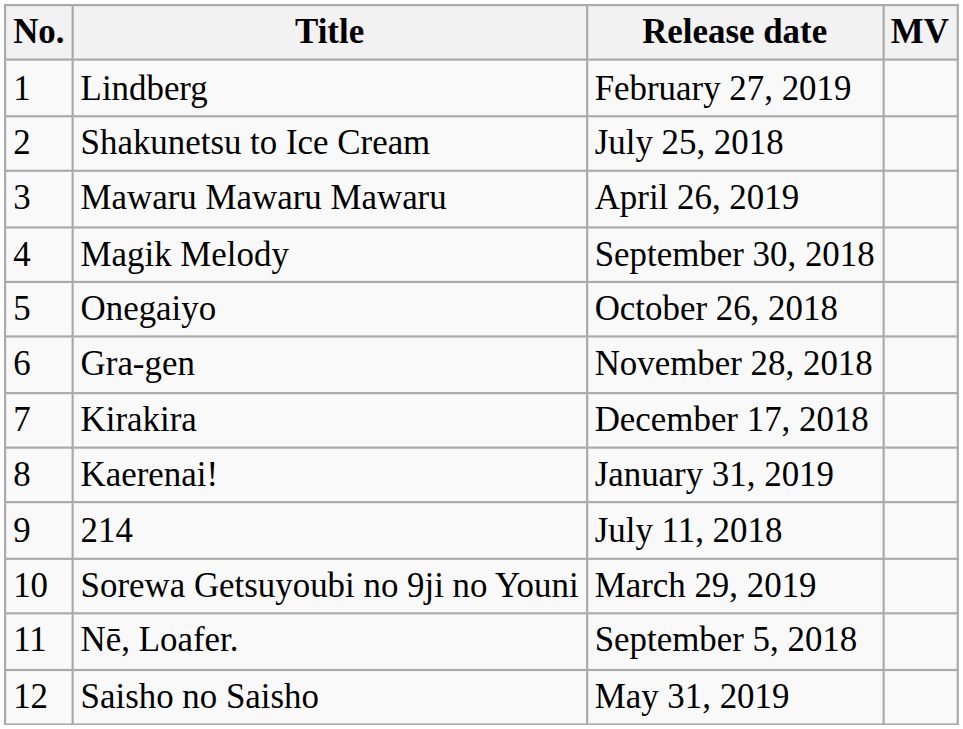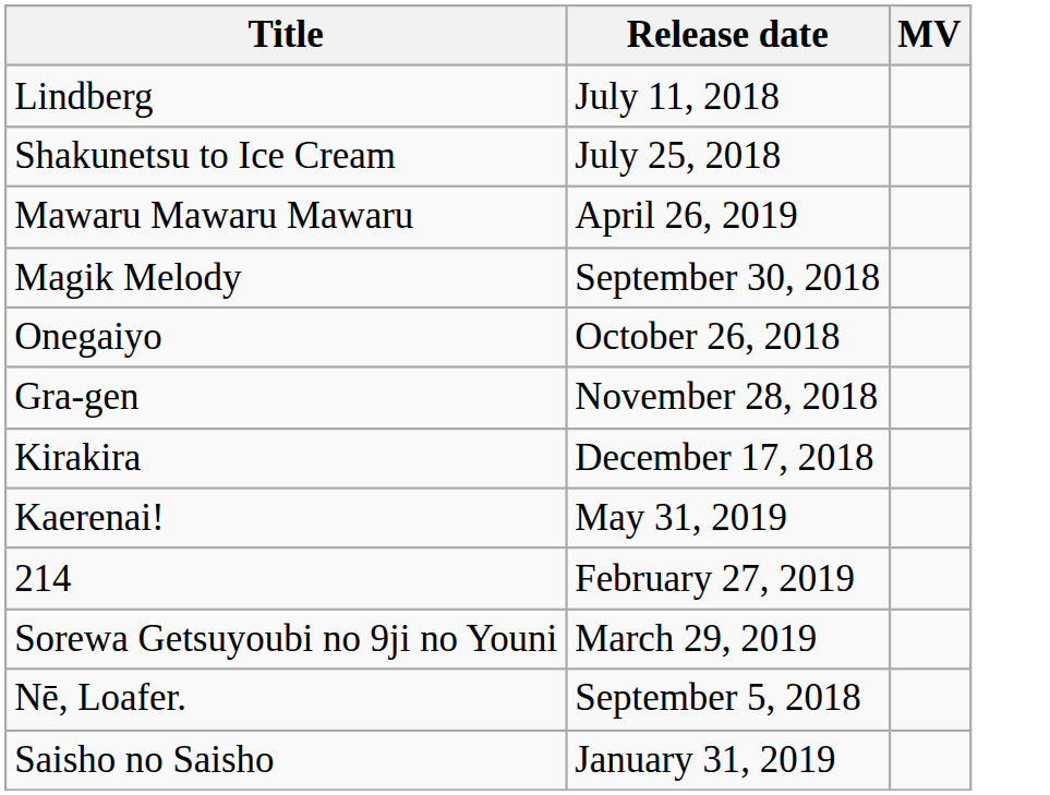 <table class="wikitable">
 <tr>
-<th>No.</th>
 <th>Title</th>
 <th>Release date</th>
 <th>MV</th>
 </tr>
 <tr>
-<td>1</td>
 <td>Lindberg</td>
-<td>February 27, 2019</td>
+<td>July 11, 2018</td>
 <td></td>
 </tr>
 <tr>
-<td>2</td>
 <td>Shakunetsu to Ice Cream</td>
 <td>July 25, 2018</td>
 <td></td>
 </tr>
 <tr>
-<td>3</td>
 <td>Mawaru Mawaru Mawaru</td>
 <td>April 26, 2019</td>
 <td></td>
 </tr>
 <tr>
-<td>4</td>
 <td>Magik Melody</td>
 <td>September 30, 2018</td>
 <td></td>
 </tr>
 <tr>
-<td>5</td>
 <td>Onegaiyo</td>
 <td>October 26, 2018</td>
 <td></td>
 </tr>
 <tr>
-<td>6</td>
 <td>Gra-gen</td>
 <td>November 28, 2018</td>
 <td></td>
 </tr>
 <tr>
-<td>7</td>
 <td>Kirakira</td>
 <td>December 17, 2018</td>
 <td></td>
 </tr>
 <tr>
-<td>8</td>
 <td>Kaerenai!</td>
-<td>January 31, 2019</td>
+<td>May 31, 2019</td>
 <td></td>
 </tr>
 <tr>
-<td>9</td>
 <td>214</td>
-<td>July 11, 2018</td>
+<td>February 27, 2019</td>
 <td></td>
 </tr>
 <tr>
-<td>10</td>
 <td>Sorewa Getsuyoubi no 9ji no Youni</td>
 <td>March 29, 2019</td>
 <td></td>
 </tr>
 <tr>
-<td>11</td>
 <td>Nē, Loafer.</td>
 <td>September 5, 2018</td>
 <td></td>
 </tr>
 <tr>
-<td>12</td>
 <td>Saisho no Saisho</td>
-<td>May 31, 2019</td>
+<td>January 31, 2019</td>
 <td></td>
 </tr>
 </table>
